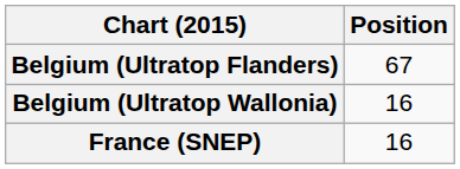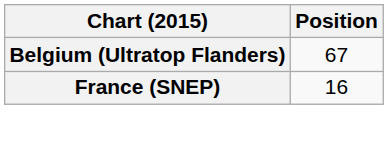 <table class="wikitable sortable plainrowheaders" style="text-align:center">
 <tr>
 <th scope="col">Chart (2015)</th>
 <th scope="col">Position</th>
 </tr>
 <tr>
 <th scope="row">Belgium (Ultratop Flanders)</th>
 <td>67</td>
 </tr>
 <tr>
-<th scope="row">Belgium (Ultratop Wallonia)</th>
-<td>16</td>
-</tr>
-<tr>
 <th scope="row">France (SNEP)</th>
 <td>16</td>
 </tr>
 </table>
